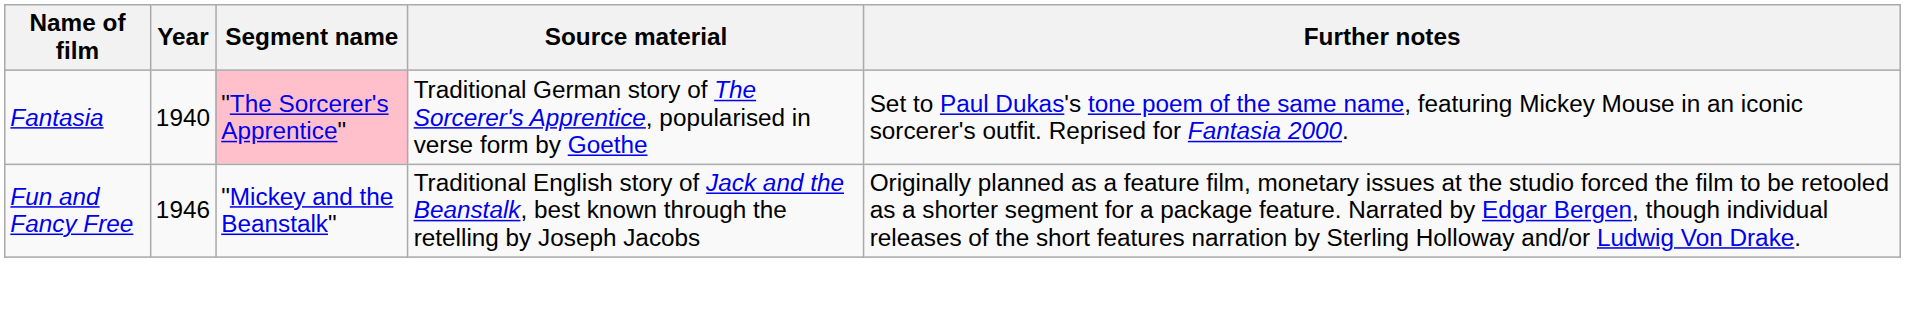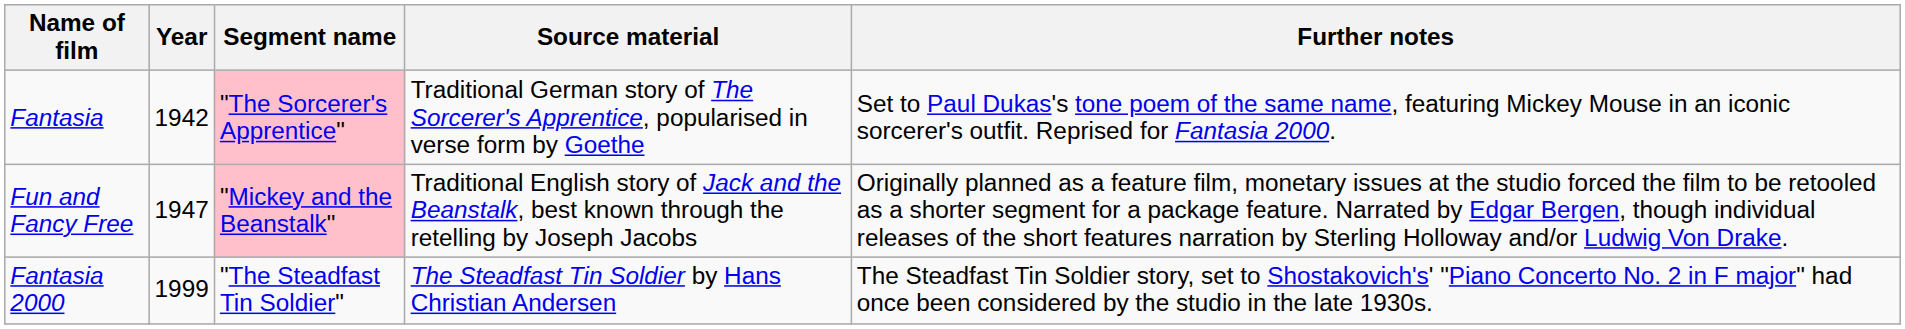 <table class="wikitable">
 <tr>
 <th>Name of film</th>
 <th>Year</th>
 <th>Segment name</th>
 <th>Source material</th>
 <th>Further notes</th>
 </tr>
 <tr>
 <td><em><a href='#'>Fantasia</a></em></td>
-<td>1940</td>
+<td>1942</td>
 <td style="background: pink;">"<a href='#'>The Sorcerer's Apprentice</a>"</td>
 <td>Traditional German story of <em><a href='#'>The Sorcerer's Apprentice</a></em>, popularised in verse form by <a href='#'>Goethe</a></td>
 <td>Set to <a href='#'>Paul Dukas</a>'s <a href='#'>tone poem of the same name</a>, featuring Mickey Mouse in an iconic sorcerer's outfit. Reprised for <em><a href='#'>Fantasia 2000</a></em>.</td>
 </tr>
 <tr>
 <td><em><a href='#'>Fun and Fancy Free</a></em></td>
-<td>1946</td>
-<td>"<a href='#'>Mickey and the Beanstalk</a>"</td>
+<td>1947</td>
+<td style="background: pink;">"<a href='#'>Mickey and the Beanstalk</a>"</td>
 <td>Traditional English story of <em><a href='#'>Jack and the Beanstalk</a></em>, best known through the retelling by Joseph Jacobs</td>
 <td>Originally planned as a feature film, monetary issues at the studio forced the film to be retooled as a shorter segment for a package feature. Narrated by <a href='#'>Edgar Bergen</a>, though individual releases of the short features narration by Sterling Holloway and/or <a href='#'>Ludwig Von Drake</a>.</td>
 </tr>
+<tr>
+<td><em><a href='#'>Fantasia 2000</a></em></td>
+<td>1999</td>
+<td>"<a href='#'>The Steadfast Tin Soldier</a>"</td>
+<td><em><a href='#'>The Steadfast Tin Soldier</a></em> by <a href='#'>Hans Christian Andersen</a></td>
+<td>The Steadfast Tin Soldier story, set to <a href='#'>Shostakovich's</a>' "<a href='#'>Piano Concerto No. 2 in F major</a>" had once been considered by the studio in the late 1930s.</td>
+</tr>
 </table>
